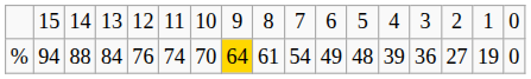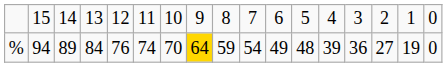 <table class="wikitable" style="text-align:center">
 <tr>
 <td></td>
 <td>15</td>
 <td>14</td>
 <td>13</td>
 <td>12</td>
 <td>11</td>
 <td>10</td>
 <td>9</td>
 <td>8</td>
 <td>7</td>
 <td>6</td>
 <td>5</td>
 <td>4</td>
 <td>3</td>
 <td>2</td>
 <td>1</td>
 <td>0</td>
 </tr>
 <tr>
 <td>%</td>
 <td>94</td>
-<td>88</td>
+<td>89</td>
 <td>84</td>
 <td>76</td>
 <td>74</td>
 <td>70</td>
 <td style="background: gold;">64</td>
-<td>61</td>
+<td>59</td>
 <td>54</td>
 <td>49</td>
 <td>48</td>
 <td>39</td>
 <td>36</td>
 <td>27</td>
 <td>19</td>
 <td>0</td>
 </tr>
 </table>
